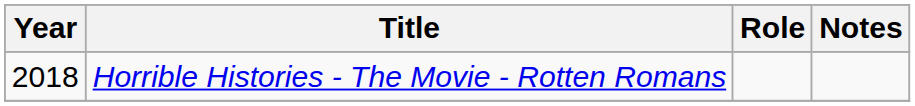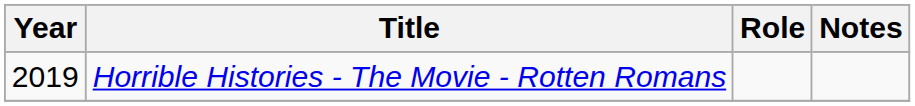 <table class="wikitable">
 <tr>
 <th>Year</th>
 <th>Title</th>
 <th>Role</th>
 <th class="unsortable">Notes</th>
 </tr>
 <tr>
-<td>2018</td>
+<td>2019</td>
 <td><em><a href='#'>Horrible Histories - The Movie - Rotten Romans</a></em></td>
 <td></td>
 <td></td>
 </tr>
 <tr>
 </tr>
 </table>
